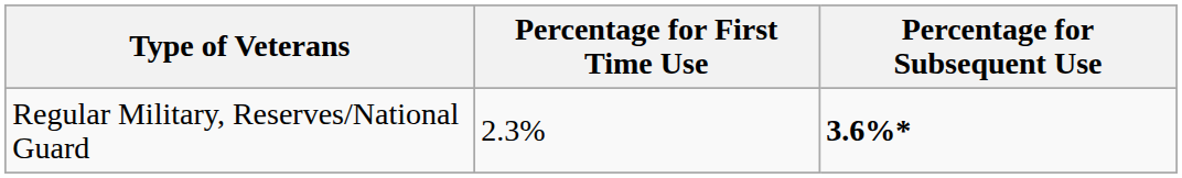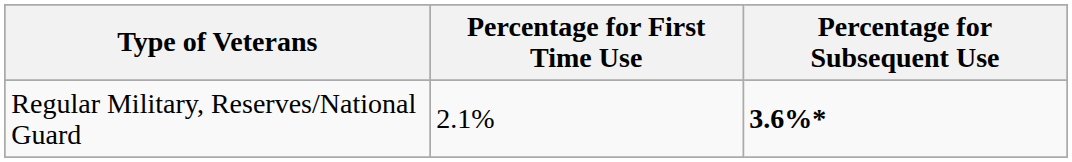 <table class="wikitable">
 <tr>
 <th>Type of Veterans</th>
 <th>Percentage for First Time Use</th>
 <th>Percentage for Subsequent Use</th>
 </tr>
 <tr>
 <td>Regular Military, Reserves/National Guard</td>
-<td>2.3%</td>
+<td>2.1%</td>
 <td><strong>3.6%*</strong></td>
 </tr>
 </table>
